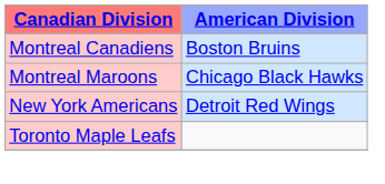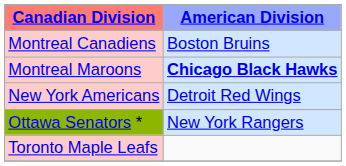 <table class="wikitable">
 <tr>
 <th style="background-color: #FF7B77;"><strong><a href='#'>Canadian Division</a></strong></th>
 <th style="background-color: #99A8FF;"><strong><a href='#'>American Division</a></strong></th>
 </tr>
 <tr>
 <td style="background-color: #FFCCCC;"><a href='#'>Montreal Canadiens</a></td>
 <td style="background-color: #D0E7FF;"><a href='#'>Boston Bruins</a></td>
 </tr>
 <tr>
 <td style="background-color: #FFCCCC;"><a href='#'>Montreal Maroons</a></td>
-<td style="background-color: #D0E7FF;"><a href='#'>Chicago Black Hawks</a></td>
+<td style="background-color: #D0E7FF;"><strong><a href='#'>Chicago Black Hawks</a></strong></td>
 </tr>
 <tr>
 <td style="background-color: #FFCCCC;"><a href='#'>New York Americans</a></td>
 <td style="background-color: #D0E7FF;"><a href='#'>Detroit Red Wings</a></td>
+</tr>
+<tr>
+<td style="background-color: #8DB600;"><a href='#'>Ottawa Senators</a> *</td>
+<td style="background-color: #D0E7FF;"><a href='#'>New York Rangers</a></td>
 </tr>
 <tr>
 <td style="background-color: #FFCCCC;"><a href='#'>Toronto Maple Leafs</a></td>
 <td> </td>
 </tr>
 <tr>
 </tr>
 </table>
